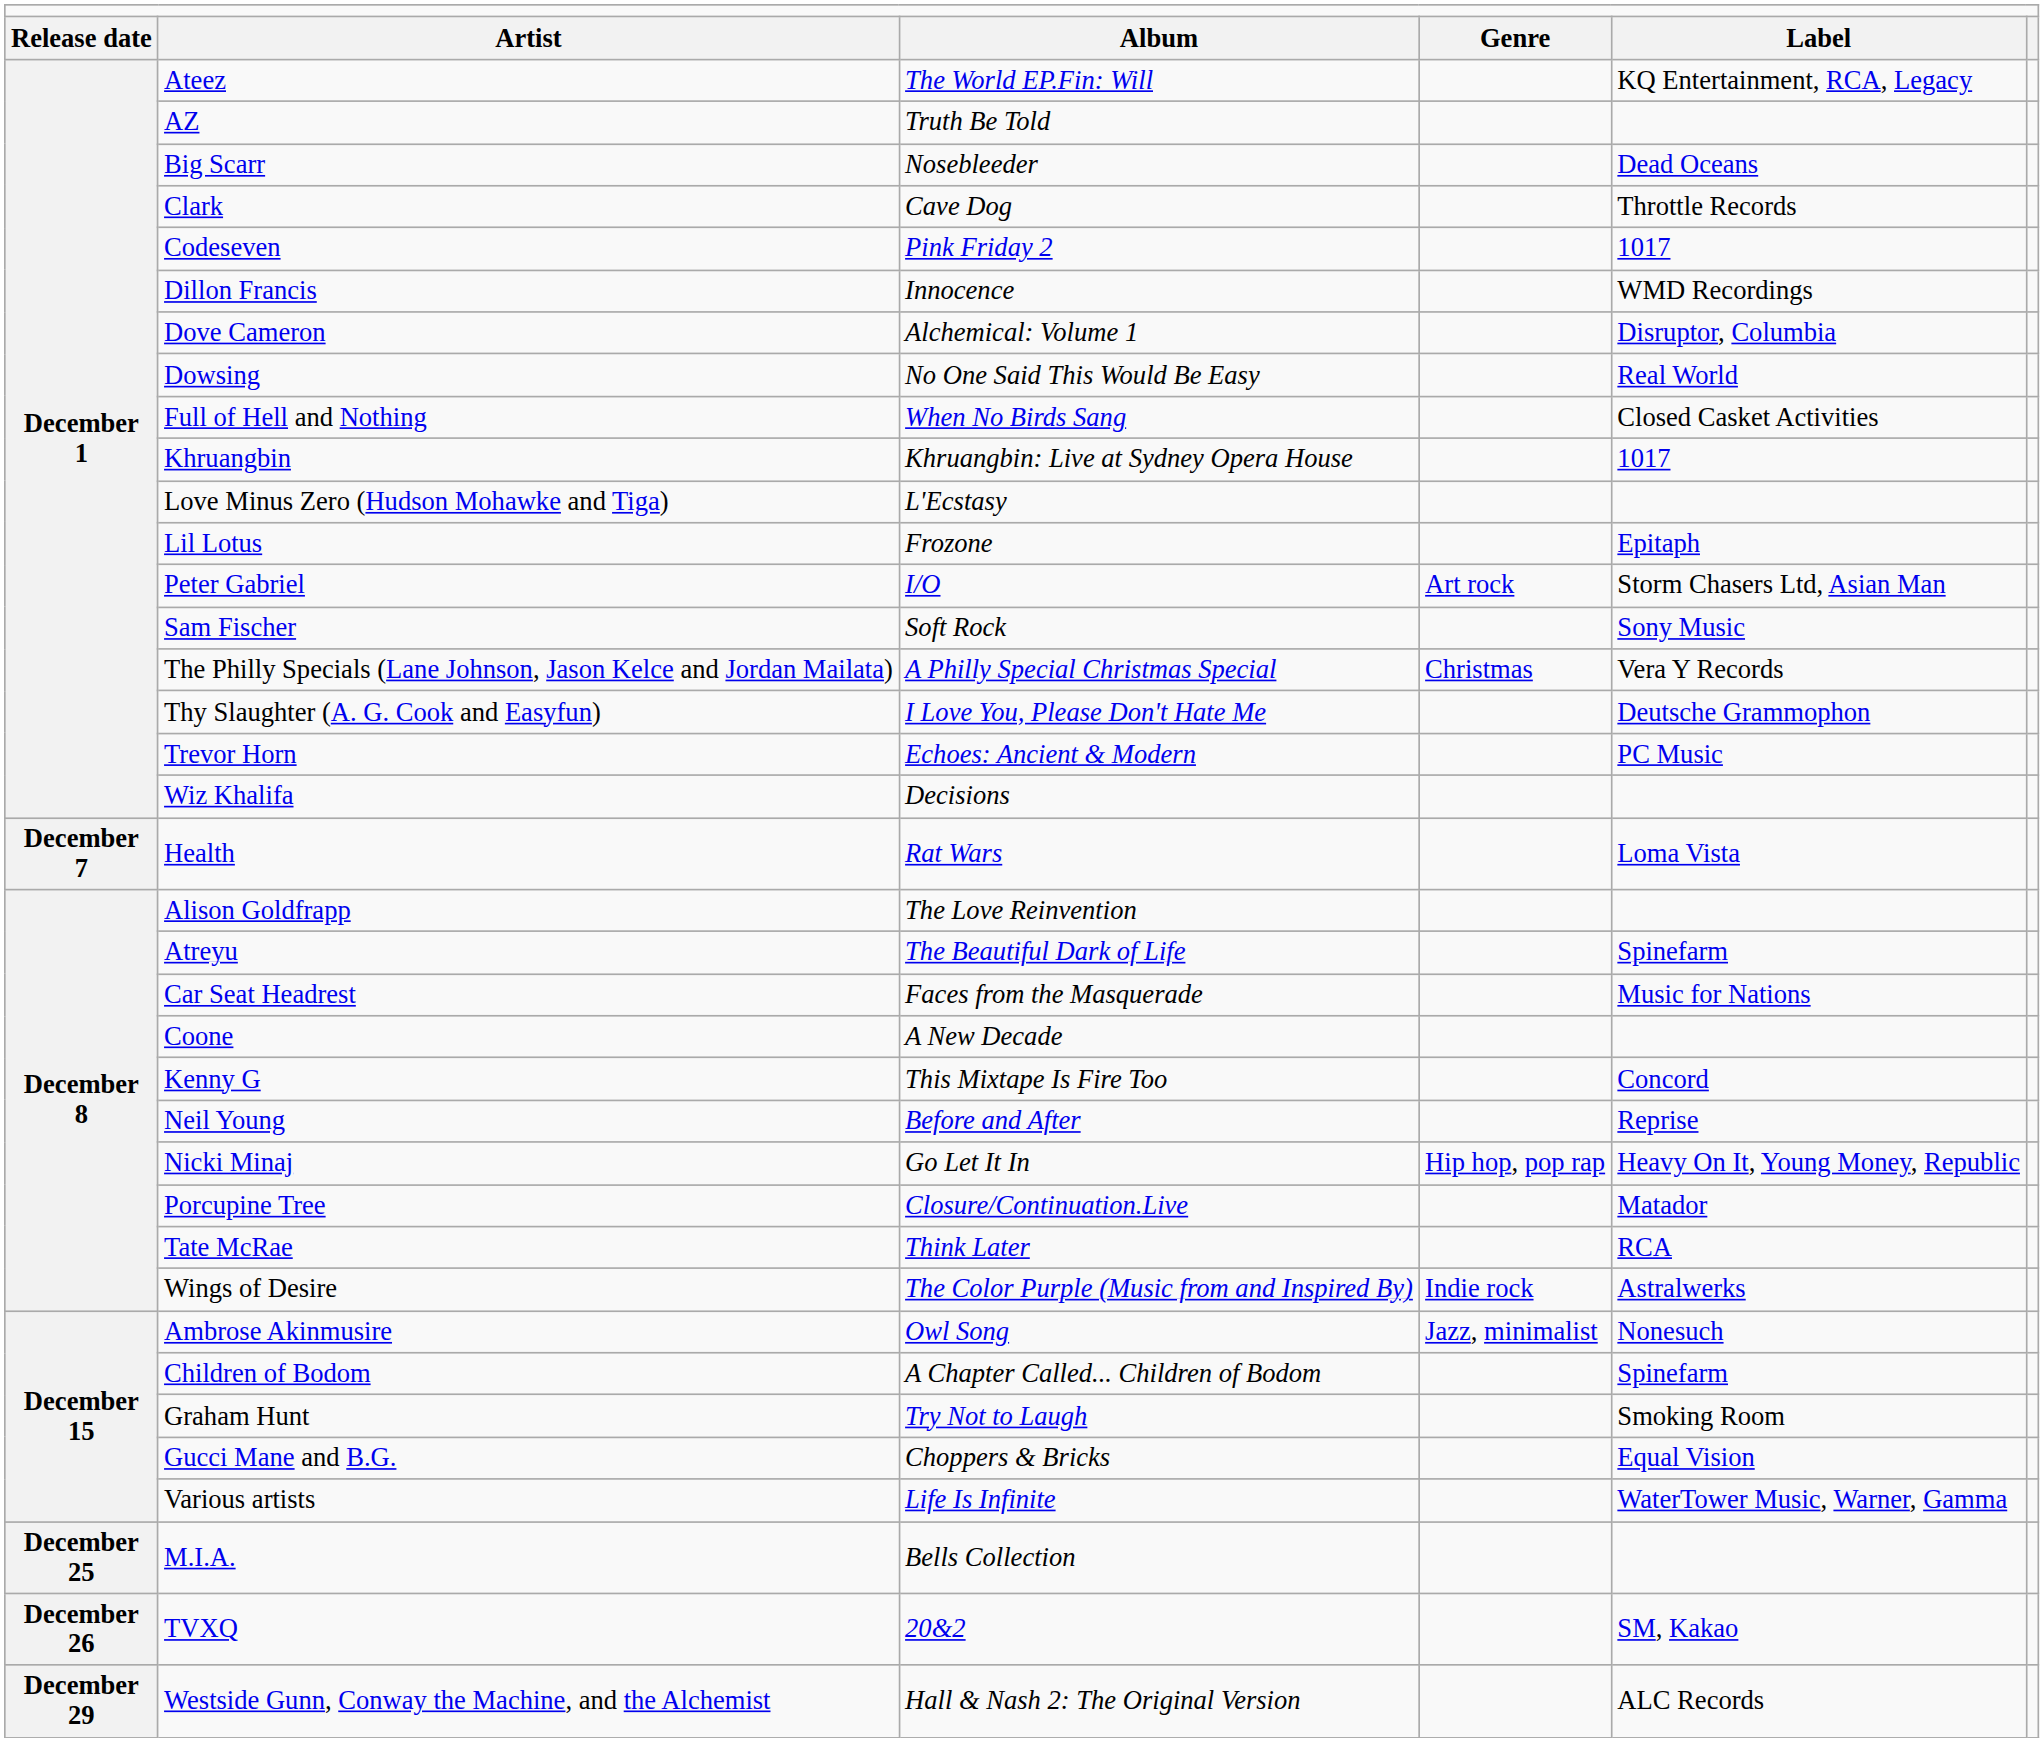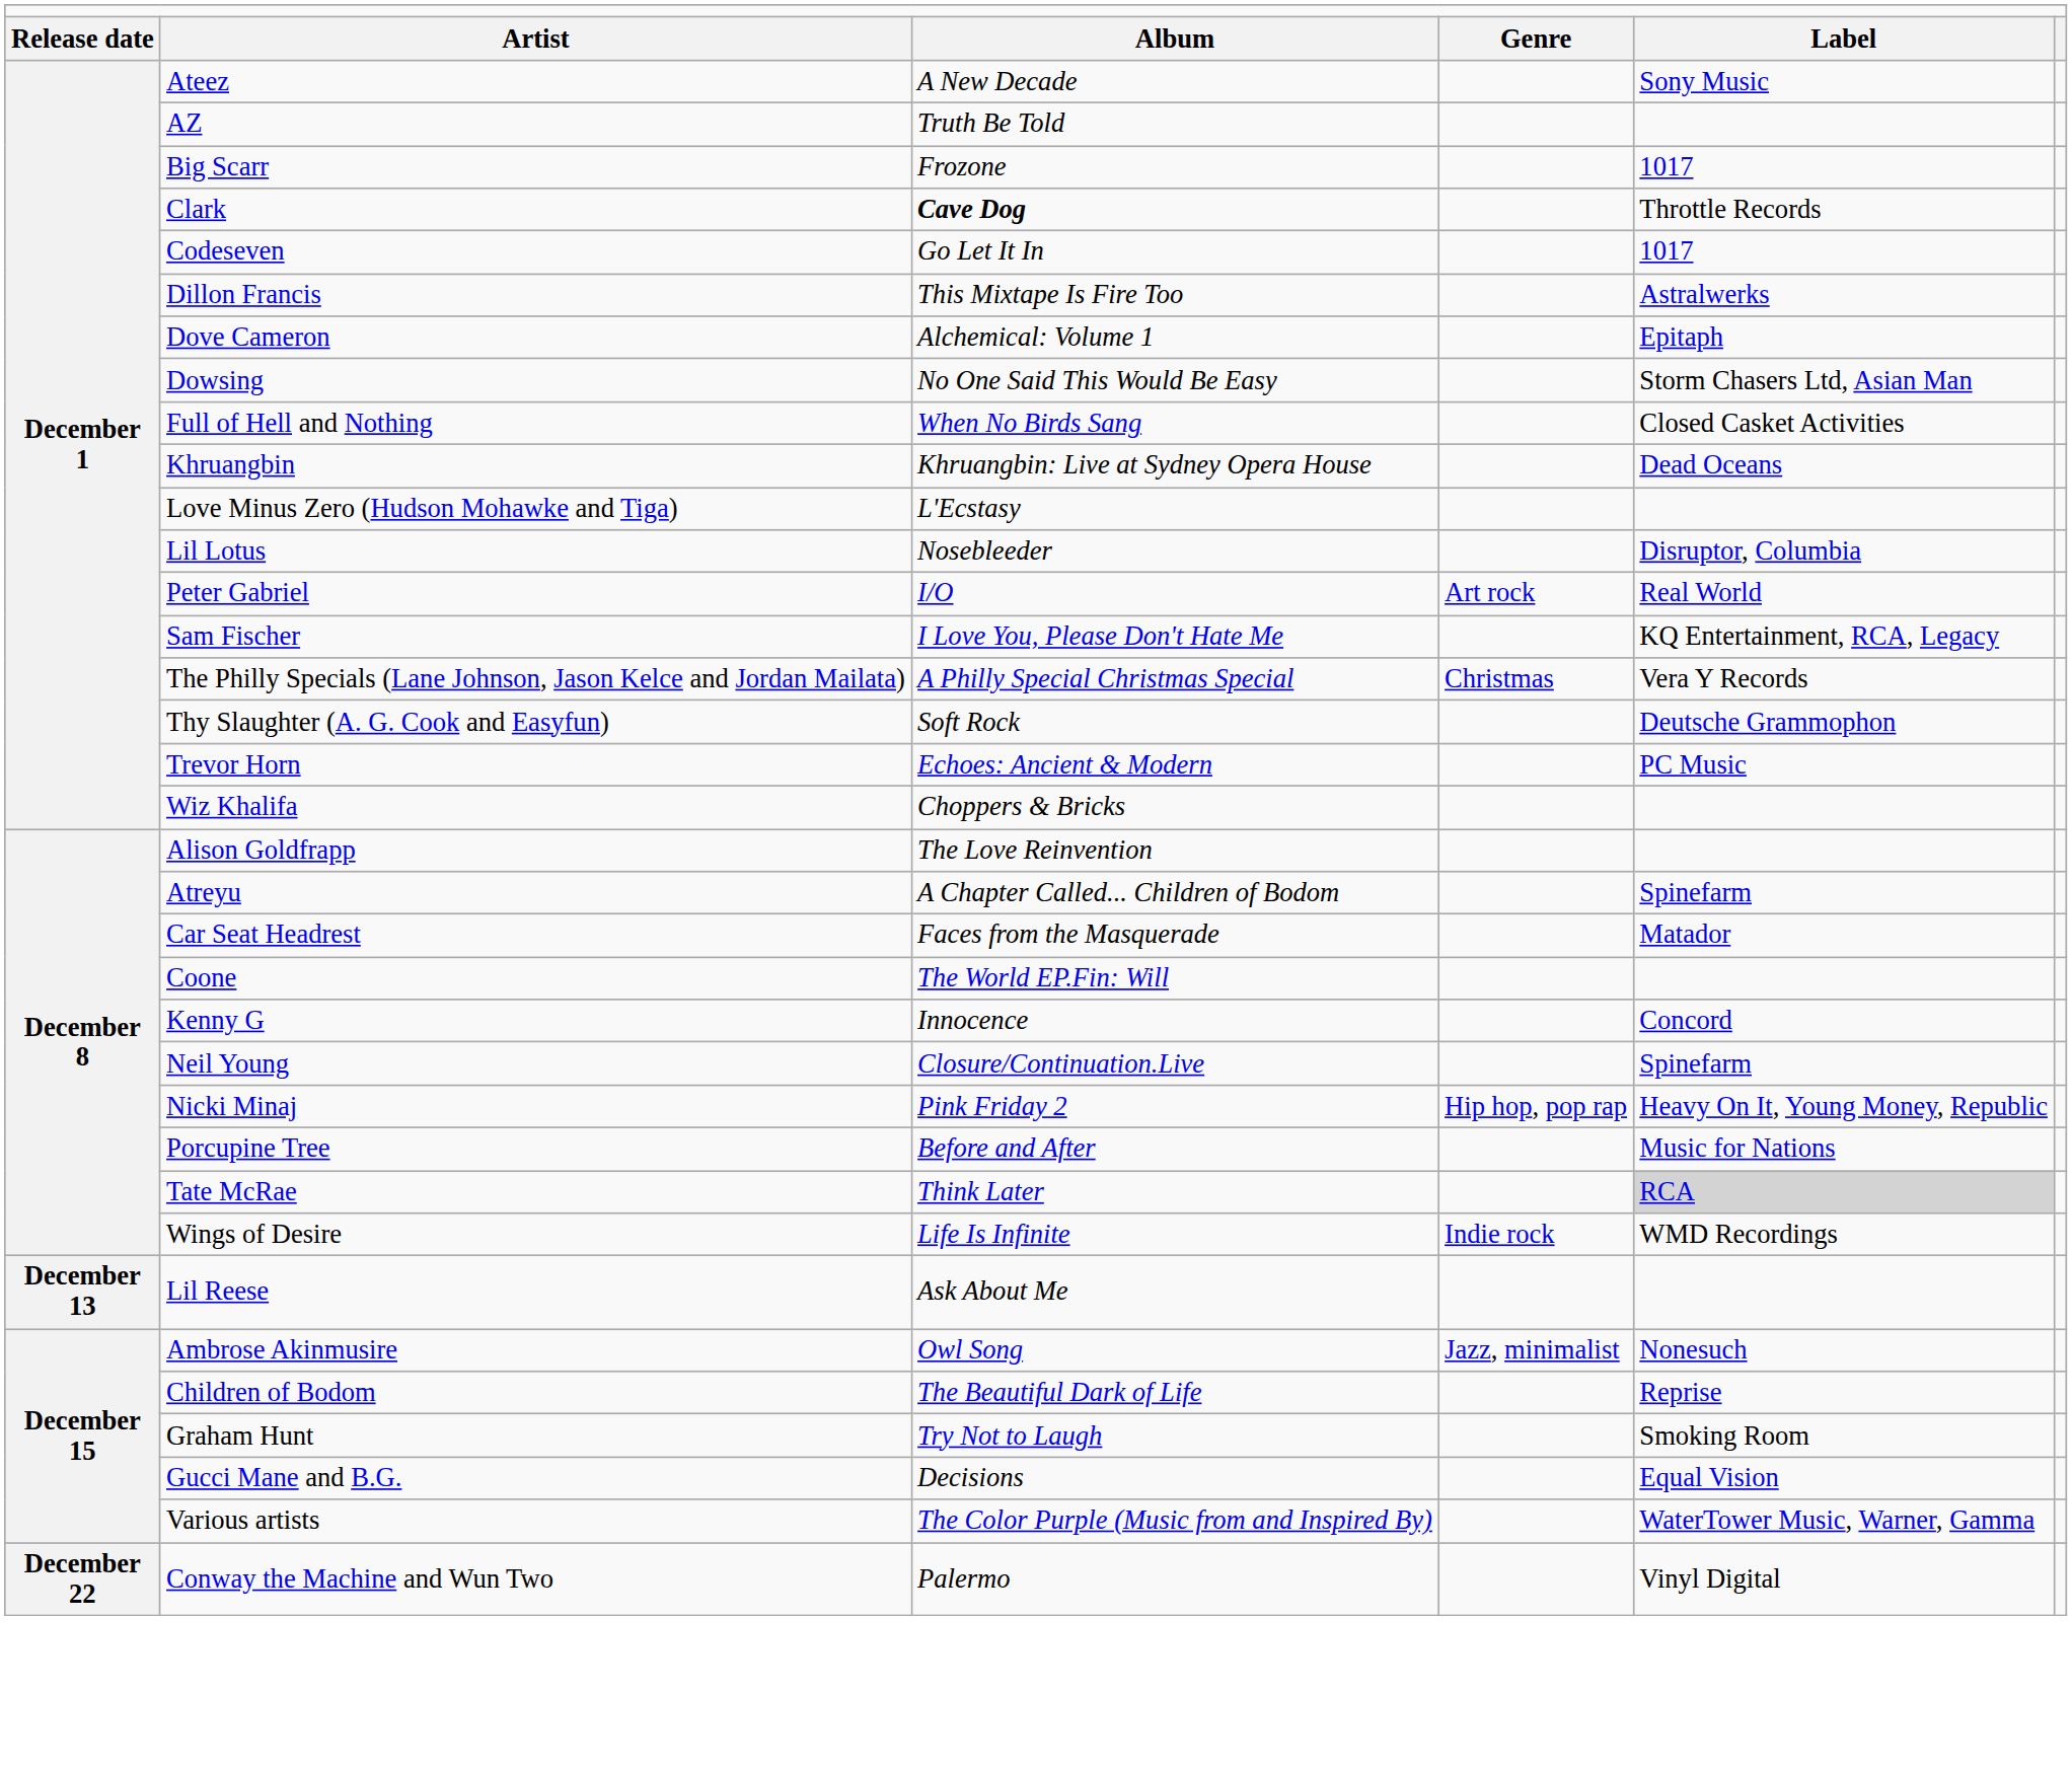 <table class="wikitable plainrowheaders">
 <tr>
 <td colspan="6" style="text-align:center;"></td>
 </tr>
 <tr>
 <th scope="col">Release date</th>
 <th scope="col">Artist</th>
 <th scope="col">Album</th>
 <th scope="col">Genre</th>
 <th scope="col">Label</th>
 <th scope="col"></th>
 </tr>
 <tr>
 <th scope="row" rowspan="18" style="text-align:center;">December<br>1</th>
 <td><a href='#'>Ateez</a></td>
-<td><em><a href='#'>The World EP.Fin: Will</a></em></td>
+<td><em>A New Decade</em></td>
 <td></td>
-<td>KQ Entertainment, <a href='#'>RCA</a>, <a href='#'>Legacy</a></td>
+<td><a href='#'>Sony Music</a></td>
 <td></td>
 </tr>
 <tr>
 <td><a href='#'>AZ</a></td>
 <td><em>Truth Be Told</em></td>
 <td></td>
 <td></td>
 <td></td>
 </tr>
 <tr>
 <td><a href='#'>Big Scarr</a></td>
-<td><em>Nosebleeder</em></td>
+<td><em>Frozone</em></td>
 <td></td>
-<td><a href='#'>Dead Oceans</a></td>
+<td><a href='#'>1017</a></td>
 <td></td>
 </tr>
 <tr>
 <td><a href='#'>Clark</a></td>
-<td><em>Cave Dog</em></td>
+<td><strong><em>Cave Dog</em></strong></td>
 <td></td>
 <td>Throttle Records</td>
 <td></td>
 </tr>
 <tr>
 <td><a href='#'>Codeseven</a></td>
-<td><em><a href='#'>Pink Friday 2</a></em></td>
+<td><em>Go Let It In</em></td>
 <td></td>
 <td><a href='#'>1017</a></td>
 <td></td>
 </tr>
 <tr>
 <td><a href='#'>Dillon Francis</a></td>
-<td><em>Innocence</em></td>
+<td><em>This Mixtape Is Fire Too</em></td>
 <td></td>
-<td>WMD Recordings</td>
+<td><a href='#'>Astralwerks</a></td>
 <td></td>
 </tr>
 <tr>
 <td><a href='#'>Dove Cameron</a></td>
 <td><em>Alchemical: Volume 1</em></td>
 <td></td>
-<td><a href='#'>Disruptor</a>, <a href='#'>Columbia</a></td>
+<td><a href='#'>Epitaph</a></td>
 <td></td>
 </tr>
 <tr>
 <td><a href='#'>Dowsing</a></td>
 <td><em>No One Said This Would Be Easy</em></td>
 <td></td>
-<td><a href='#'>Real World</a></td>
+<td>Storm Chasers Ltd, <a href='#'>Asian Man</a></td>
 <td></td>
 </tr>
 <tr>
 <td><a href='#'>Full of Hell</a> and <a href='#'>Nothing</a></td>
 <td><em><a href='#'>When No Birds Sang</a></em></td>
 <td></td>
 <td>Closed Casket Activities</td>
 <td></td>
 </tr>
 <tr>
 <td><a href='#'>Khruangbin</a></td>
 <td><em>Khruangbin: Live at Sydney Opera House</em></td>
 <td></td>
-<td><a href='#'>1017</a></td>
+<td><a href='#'>Dead Oceans</a></td>
 <td></td>
 </tr>
 <tr>
 <td>Love Minus Zero (<a href='#'>Hudson Mohawke</a> and <a href='#'>Tiga</a>)</td>
 <td><em>L'Ecstasy</em></td>
 <td></td>
 <td></td>
 <td></td>
 </tr>
 <tr>
 <td><a href='#'>Lil Lotus</a></td>
-<td><em>Frozone</em></td>
+<td><em>Nosebleeder</em></td>
 <td></td>
-<td><a href='#'>Epitaph</a></td>
+<td><a href='#'>Disruptor</a>, <a href='#'>Columbia</a></td>
 <td></td>
 </tr>
 <tr>
 <td><a href='#'>Peter Gabriel</a></td>
 <td><em><a href='#'>I/O</a></em></td>
 <td><a href='#'>Art rock</a></td>
-<td>Storm Chasers Ltd, <a href='#'>Asian Man</a></td>
+<td><a href='#'>Real World</a></td>
 <td></td>
 </tr>
 <tr>
 <td><a href='#'>Sam Fischer</a></td>
-<td><em>Soft Rock</em></td>
+<td><em><a href='#'>I Love You, Please Don't Hate Me</a></em></td>
 <td></td>
-<td><a href='#'>Sony Music</a></td>
+<td>KQ Entertainment, <a href='#'>RCA</a>, <a href='#'>Legacy</a></td>
 <td></td>
 </tr>
 <tr>
 <td>The Philly Specials (<a href='#'>Lane Johnson</a>, <a href='#'>Jason Kelce</a> and <a href='#'>Jordan Mailata</a>)</td>
 <td><em><a href='#'>A Philly Special Christmas Special</a></em></td>
 <td><a href='#'>Christmas</a></td>
 <td>Vera Y Records</td>
 <td></td>
 </tr>
 <tr>
 <td>Thy Slaughter (<a href='#'>A. G. Cook</a> and <a href='#'>Easyfun</a>)</td>
-<td><em><a href='#'>I Love You, Please Don't Hate Me</a></em></td>
+<td><em>Soft Rock</em></td>
 <td></td>
 <td><a href='#'>Deutsche Grammophon</a></td>
 <td></td>
 </tr>
 <tr>
 <td><a href='#'>Trevor Horn</a></td>
 <td><em><a href='#'>Echoes: Ancient & Modern</a></em></td>
 <td></td>
 <td><a href='#'>PC Music</a></td>
 <td></td>
 </tr>
 <tr>
 <td><a href='#'>Wiz Khalifa</a></td>
-<td><em>Decisions</em></td>
+<td><em>Choppers & Bricks</em></td>
 <td></td>
 <td></td>
-<td></td>
-</tr>
-<tr>
-<th scope="row" style="text-align:center;">December<br>7</th>
-<td><a href='#'>Health</a></td>
-<td><em><a href='#'>Rat Wars</a></em></td>
-<td></td>
-<td><a href='#'>Loma Vista</a></td>
 <td></td>
 </tr>
 <tr>
 <th scope="row" rowspan="10" style="text-align:center;">December<br>8</th>
 <td><a href='#'>Alison Goldfrapp</a></td>
 <td><em>The Love Reinvention</em></td>
 <td></td>
 <td></td>
 <td></td>
 </tr>
 <tr>
 <td><a href='#'>Atreyu</a></td>
-<td><em><a href='#'>The Beautiful Dark of Life</a></em></td>
+<td><em>A Chapter Called... Children of Bodom</em></td>
 <td></td>
 <td><a href='#'>Spinefarm</a></td>
 <td></td>
 </tr>
 <tr>
 <td><a href='#'>Car Seat Headrest</a></td>
 <td><em>Faces from the Masquerade</em></td>
 <td></td>
-<td><a href='#'>Music for Nations</a></td>
+<td><a href='#'>Matador</a></td>
 <td></td>
 </tr>
 <tr>
 <td><a href='#'>Coone</a></td>
-<td><em>A New Decade</em></td>
+<td><em><a href='#'>The World EP.Fin: Will</a></em></td>
 <td></td>
 <td></td>
 <td></td>
 </tr>
 <tr>
 <td><a href='#'>Kenny G</a></td>
-<td><em>This Mixtape Is Fire Too</em></td>
+<td><em>Innocence</em></td>
 <td></td>
 <td><a href='#'>Concord</a></td>
 <td></td>
 </tr>
 <tr>
 <td><a href='#'>Neil Young</a></td>
-<td><em><a href='#'>Before and After</a></em></td>
+<td><em><a href='#'>Closure/Continuation.Live</a></em></td>
 <td></td>
-<td><a href='#'>Reprise</a></td>
+<td><a href='#'>Spinefarm</a></td>
 <td></td>
 </tr>
 <tr>
 <td><a href='#'>Nicki Minaj</a></td>
-<td><em>Go Let It In</em></td>
+<td><em><a href='#'>Pink Friday 2</a></em></td>
 <td><a href='#'>Hip hop</a>, <a href='#'>pop rap</a></td>
 <td><a href='#'>Heavy On It</a>, <a href='#'>Young Money</a>, <a href='#'>Republic</a></td>
 <td></td>
 </tr>
 <tr>
 <td><a href='#'>Porcupine Tree</a></td>
-<td><em><a href='#'>Closure/Continuation.Live</a></em></td>
+<td><em><a href='#'>Before and After</a></em></td>
 <td></td>
-<td><a href='#'>Matador</a></td>
+<td><a href='#'>Music for Nations</a></td>
 <td></td>
 </tr>
 <tr>
 <td><a href='#'>Tate McRae</a></td>
 <td><em><a href='#'>Think Later</a></em></td>
 <td></td>
-<td><a href='#'>RCA</a></td>
+<td style="background: lightgrey;"><a href='#'>RCA</a></td>
 <td></td>
 </tr>
 <tr>
 <td>Wings of Desire</td>
-<td><em><a href='#'>The Color Purple (Music from and Inspired By)</a></em></td>
+<td><em><a href='#'>Life Is Infinite</a></em></td>
 <td><a href='#'>Indie rock</a></td>
-<td><a href='#'>Astralwerks</a></td>
+<td>WMD Recordings</td>
+<td></td>
+</tr>
+<tr>
+<th scope="row" style="text-align:center;">December<br>13</th>
+<td><a href='#'>Lil Reese</a></td>
+<td><em>Ask About Me</em></td>
+<td></td>
+<td></td>
 <td></td>
 </tr>
 <tr>
 <th scope="row" rowspan="5" style="text-align:center;">December<br>15</th>
 <td><a href='#'>Ambrose Akinmusire</a></td>
 <td><em><a href='#'>Owl Song</a></em></td>
 <td><a href='#'>Jazz</a>, <a href='#'>minimalist</a></td>
 <td><a href='#'>Nonesuch</a></td>
 <td></td>
 </tr>
 <tr>
 <td><a href='#'>Children of Bodom</a></td>
-<td><em>A Chapter Called... Children of Bodom</em></td>
+<td><em><a href='#'>The Beautiful Dark of Life</a></em></td>
 <td></td>
-<td><a href='#'>Spinefarm</a></td>
+<td><a href='#'>Reprise</a></td>
 <td></td>
 </tr>
 <tr>
 <td>Graham Hunt</td>
 <td><em><a href='#'>Try Not to Laugh</a></em></td>
 <td></td>
 <td>Smoking Room</td>
 <td></td>
 </tr>
 <tr>
 <td><a href='#'>Gucci Mane</a> and <a href='#'>B.G.</a></td>
-<td><em>Choppers & Bricks</em></td>
+<td><em>Decisions</em></td>
 <td></td>
 <td><a href='#'>Equal Vision</a></td>
 <td></td>
 </tr>
 <tr>
 <td>Various artists</td>
-<td><em><a href='#'>Life Is Infinite</a></em></td>
+<td><em><a href='#'>The Color Purple (Music from and Inspired By)</a></em></td>
 <td></td>
 <td><a href='#'>WaterTower Music</a>, <a href='#'>Warner</a>, <a href='#'>Gamma</a></td>
 <td></td>
 </tr>
 <tr>
-<th scope="row" style="text-align:center;">December<br>25</th>
-<td><a href='#'>M.I.A.</a></td>
-<td><em>Bells Collection</em></td>
+<th scope="row" style="text-align:center;">December<br>22</th>
+<td><a href='#'>Conway the Machine</a> and Wun Two</td>
+<td><em>Palermo</em></td>
 <td></td>
-<td></td>
-<td></td>
-</tr>
-<tr>
-<th scope="row" style="text-align:center;">December<br>26</th>
-<td><a href='#'>TVXQ</a></td>
-<td><em><a href='#'>20&2</a></em></td>
-<td></td>
-<td><a href='#'>SM</a>, <a href='#'>Kakao</a></td>
-<td></td>
-</tr>
-<tr>
-<th scope="row" style="text-align:center;">December<br>29</th>
-<td><a href='#'>Westside Gunn</a>, <a href='#'>Conway the Machine</a>, and <a href='#'>the Alchemist</a></td>
-<td><em>Hall & Nash 2: The Original Version</em></td>
-<td></td>
-<td>ALC Records</td>
+<td>Vinyl Digital</td>
 <td></td>
 </tr>
 </table>
